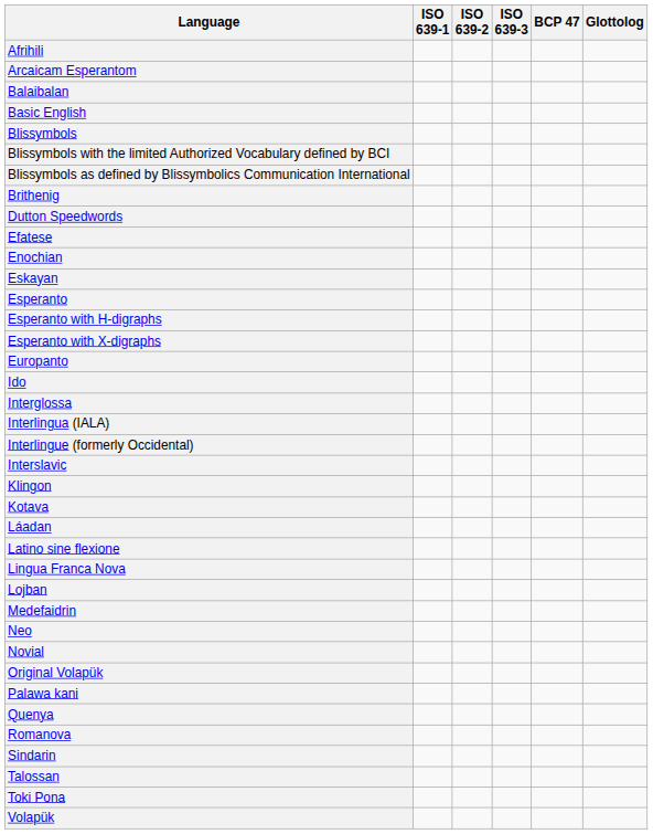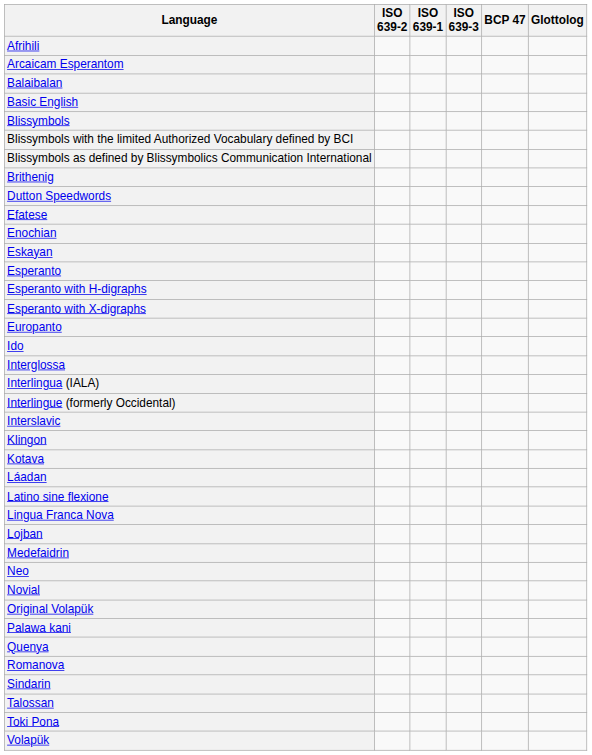 <table class="wikitable sortable">
 <tr>
 <th scope="col">Language</th>
+<th scope="col">ISO<br>639-2</th>
 <th scope="col">ISO<br>639-1</th>
-<th scope="col">ISO<br>639-2</th>
 <th scope="col">ISO<br>639-3</th>
 <th scope="col">BCP 47</th>
 <th scope="col">Glottolog</th>
 </tr>
 <tr>
 <th scope="row" style="text-align:left;font-weight:normal"><a href='#'>Afrihili</a></th>
 <td></td>
 <td></td>
 <td></td>
 <td></td>
 <td></td>
 </tr>
 <tr>
 <th scope="row" style="text-align:left;font-weight:normal"><a href='#'>Arcaicam Esperantom</a></th>
 <td></td>
 <td></td>
 <td></td>
 <td></td>
 <td></td>
 </tr>
 <tr>
 <th scope="row" style="text-align:left;font-weight:normal"><a href='#'>Balaibalan</a></th>
 <td></td>
 <td></td>
 <td></td>
 <td></td>
 <td></td>
 </tr>
 <tr>
 <th scope="row" style="text-align:left;font-weight:normal"><a href='#'>Basic English</a></th>
 <td></td>
 <td></td>
 <td></td>
 <td></td>
 <td></td>
 </tr>
 <tr>
 <th scope="row" style="text-align:left;font-weight:normal"><a href='#'>Blissymbols</a></th>
 <td></td>
 <td></td>
 <td></td>
 <td></td>
 <td></td>
 </tr>
 <tr>
 <th scope="row" style="text-align:left;font-weight:normal">Blissymbols with the limited Authorized Vocabulary defined by BCI</th>
 <td></td>
 <td></td>
 <td></td>
 <td></td>
 <td></td>
 </tr>
 <tr>
 <th scope="row" style="text-align:left;font-weight:normal">Blissymbols as defined by Blissymbolics Communication International</th>
 <td></td>
 <td></td>
 <td></td>
 <td></td>
 <td></td>
 </tr>
 <tr>
 <th scope="row" style="text-align:left;font-weight:normal"><a href='#'>Brithenig</a></th>
 <td></td>
 <td></td>
 <td></td>
 <td></td>
 <td></td>
 </tr>
 <tr>
 <th scope="row" style="text-align:left;font-weight:normal"><a href='#'>Dutton Speedwords</a></th>
 <td></td>
 <td></td>
 <td></td>
 <td></td>
 <td></td>
 </tr>
 <tr>
 <th scope="row" style="text-align:left;font-weight:normal"><a href='#'>Efatese</a></th>
 <td></td>
 <td></td>
 <td></td>
 <td></td>
 <td></td>
 </tr>
 <tr>
 <th scope="row" style="text-align:left;font-weight:normal"><a href='#'>Enochian</a></th>
 <td></td>
 <td></td>
 <td></td>
 <td></td>
 <td></td>
 </tr>
 <tr>
 <th scope="row" style="text-align:left;font-weight:normal"><a href='#'>Eskayan</a></th>
 <td></td>
 <td></td>
 <td></td>
 <td></td>
 <td></td>
 </tr>
 <tr>
 <th scope="row" style="text-align:left;font-weight:normal"><a href='#'>Esperanto</a></th>
 <td></td>
 <td></td>
 <td></td>
 <td></td>
 <td></td>
 </tr>
 <tr>
 <th scope="row" style="text-align:left;font-weight:normal"><a href='#'>Esperanto with H-digraphs</a></th>
 <td></td>
 <td></td>
 <td></td>
 <td></td>
 <td></td>
 </tr>
 <tr>
 <th scope="row" style="text-align:left;font-weight:normal"><a href='#'>Esperanto with X-digraphs</a></th>
 <td></td>
 <td></td>
 <td></td>
 <td></td>
 <td></td>
 </tr>
 <tr>
 <th scope="row" style="text-align:left;font-weight:normal"><a href='#'>Europanto</a></th>
 <td></td>
 <td></td>
 <td></td>
 <td></td>
 <td></td>
 </tr>
 <tr>
 <th scope="row" style="text-align:left;font-weight:normal"><a href='#'>Ido</a></th>
 <td></td>
 <td></td>
 <td></td>
 <td></td>
 <td></td>
 </tr>
 <tr>
 <th scope="row" style="text-align:left;font-weight:normal"><a href='#'>Interglossa</a></th>
 <td></td>
 <td></td>
 <td></td>
 <td></td>
 <td></td>
 </tr>
 <tr>
 <th scope="row" style="text-align:left;font-weight:normal"><a href='#'>Interlingua</a> (IALA)</th>
 <td></td>
 <td></td>
 <td></td>
 <td></td>
 <td></td>
 </tr>
 <tr>
 <th scope="row" style="text-align:left;font-weight:normal"><a href='#'>Interlingue</a> (formerly Occidental)</th>
 <td></td>
 <td></td>
 <td><br></td>
 <td></td>
 <td><br></td>
 </tr>
 <tr>
 <th scope="row" style="text-align:left;font-weight:normal"><a href='#'>Interslavic</a></th>
 <td></td>
 <td></td>
 <td></td>
 <td></td>
 <td></td>
 </tr>
 <tr>
 <th scope="row" style="text-align:left;font-weight:normal"><a href='#'>Klingon</a></th>
 <td></td>
 <td></td>
 <td></td>
 <td><br></td>
 <td></td>
 </tr>
 <tr>
 <th scope="row" style="text-align:left;font-weight:normal"><a href='#'>Kotava</a></th>
 <td></td>
 <td></td>
 <td></td>
 <td></td>
 <td></td>
 </tr>
 <tr>
 <th scope="row" style="text-align:left;font-weight:normal"><a href='#'>Láadan</a></th>
 <td></td>
 <td></td>
 <td></td>
 <td></td>
 <td></td>
 </tr>
 <tr>
 <th scope="row" style="text-align:left;font-weight:normal"><a href='#'>Latino sine flexione</a></th>
 <td></td>
 <td></td>
 <td></td>
 <td></td>
 <td></td>
 </tr>
 <tr>
 <th scope="row" style="text-align:left;font-weight:normal"><a href='#'>Lingua Franca Nova</a></th>
 <td></td>
 <td></td>
 <td></td>
 <td></td>
 <td></td>
 </tr>
 <tr>
 <th scope="row" style="text-align:left;font-weight:normal"><a href='#'>Lojban</a></th>
 <td></td>
 <td></td>
 <td></td>
 <td><br></td>
 <td></td>
 </tr>
 <tr>
 <th scope="row" style="text-align:left;font-weight:normal"><a href='#'>Medefaidrin</a></th>
 <td></td>
 <td></td>
 <td></td>
 <td></td>
 <td></td>
 </tr>
 <tr>
 <th scope="row" style="text-align:left;font-weight:normal"><a href='#'>Neo</a></th>
 <td></td>
 <td></td>
 <td></td>
 <td></td>
 <td></td>
 </tr>
 <tr>
 <th scope="row" style="text-align:left;font-weight:normal"><a href='#'>Novial</a></th>
 <td></td>
 <td></td>
 <td></td>
 <td></td>
 <td></td>
 </tr>
 <tr>
 <th scope="row" style="text-align:left;font-weight:normal"><a href='#'>Original Volapük</a></th>
 <td></td>
 <td></td>
 <td></td>
 <td></td>
 <td></td>
 </tr>
 <tr>
 <th scope="row" style="text-align:left;font-weight:normal"><a href='#'>Palawa kani</a></th>
 <td></td>
 <td></td>
 <td></td>
 <td></td>
 <td></td>
 </tr>
 <tr>
 <th scope="row" style="text-align:left;font-weight:normal"><a href='#'>Quenya</a></th>
 <td></td>
 <td></td>
 <td></td>
 <td></td>
 <td></td>
 </tr>
 <tr>
 <th scope="row" style="text-align:left;font-weight:normal"><a href='#'>Romanova</a></th>
 <td></td>
 <td></td>
 <td></td>
 <td></td>
 <td></td>
 </tr>
 <tr>
 <th scope="row" style="text-align:left;font-weight:normal"><a href='#'>Sindarin</a></th>
 <td></td>
 <td></td>
 <td></td>
 <td></td>
 <td></td>
 </tr>
 <tr>
 <th scope="row" style="text-align:left;font-weight:normal"><a href='#'>Talossan</a></th>
 <td></td>
 <td></td>
 <td></td>
 <td></td>
 <td></td>
 </tr>
 <tr>
 <th scope="row" style="text-align:left;font-weight:normal"><a href='#'>Toki Pona</a></th>
 <td></td>
 <td></td>
 <td></td>
 <td></td>
 <td></td>
 </tr>
 <tr>
 <th scope="row" style="text-align:left;font-weight:normal"><a href='#'>Volapük</a></th>
 <td></td>
 <td></td>
 <td></td>
 <td><br></td>
 <td></td>
 </tr>
 </table>
